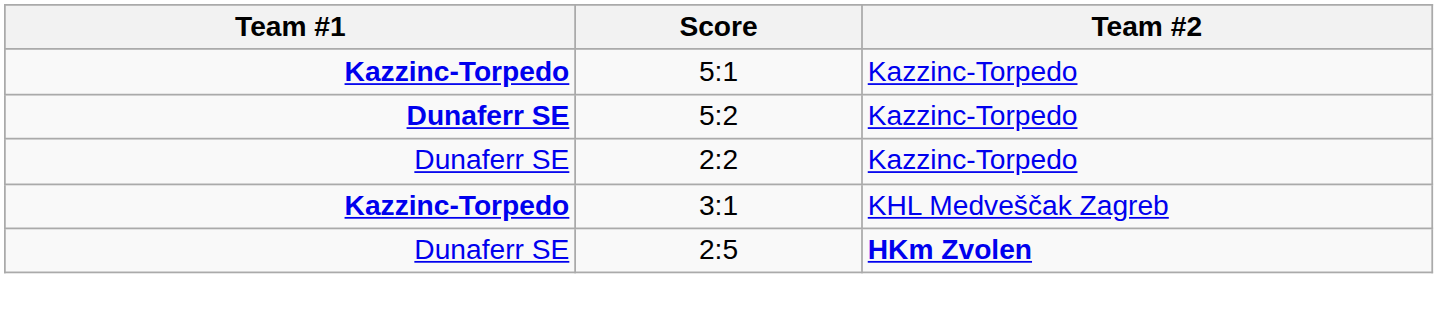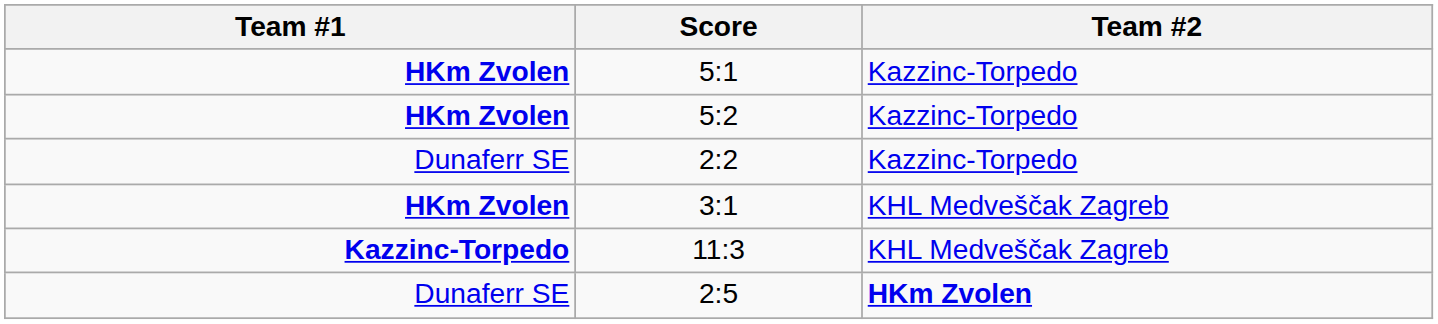 <table class="wikitable" style="text-align: center;">
 <tr>
 <th width=22%>Team #1</th>
 <th width=11%>Score</th>
 <th width=22%>Team #2</th>
 </tr>
 <tr>
-<td style="text-align: right;"><strong><a href='#'>Kazzinc-Torpedo</a></strong> </td>
+<td style="text-align: right;"><strong><a href='#'>HKm Zvolen</a></strong> </td>
 <td>5:1</td>
 <td style="text-align: left;"> <a href='#'>Kazzinc-Torpedo</a></td>
 </tr>
 <tr>
-<td style="text-align: right;"><strong><a href='#'>Dunaferr SE</a></strong> </td>
+<td style="text-align: right;"><strong><a href='#'>HKm Zvolen</a></strong> </td>
 <td>5:2</td>
 <td style="text-align: left;"> <a href='#'>Kazzinc-Torpedo</a></td>
 </tr>
 <tr>
 <td style="text-align: right;"><a href='#'>Dunaferr SE</a> </td>
 <td>2:2</td>
 <td style="text-align: left;"> <a href='#'>Kazzinc-Torpedo</a></td>
 </tr>
 <tr>
+<td style="text-align: right;"><strong><a href='#'>HKm Zvolen</a></strong> </td>
+<td>3:1</td>
+<td style="text-align: left;"> <a href='#'>KHL Medveščak Zagreb</a></td>
+</tr>
+<tr>
 <td style="text-align: right;"><strong><a href='#'>Kazzinc-Torpedo</a></strong> </td>
-<td>3:1</td>
+<td>11:3</td>
 <td style="text-align: left;"> <a href='#'>KHL Medveščak Zagreb</a></td>
 </tr>
 <tr>
 <td style="text-align: right;"><a href='#'>Dunaferr SE</a> </td>
 <td>2:5</td>
 <td style="text-align: left;"> <strong><a href='#'>HKm Zvolen</a></strong></td>
 </tr>
 </table>
